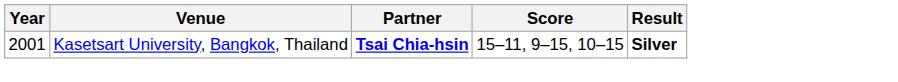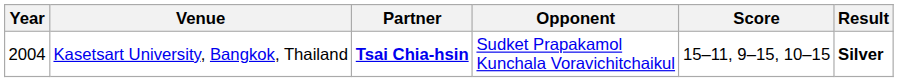 <table class="sortable wikitable" style="font-size: 90%;">
 <tr>
 <th>Year</th>
 <th>Venue</th>
 <th>Partner</th>
+<th>Opponent</th>
 <th>Score</th>
 <th>Result</th>
 </tr>
 <tr style="background:white">
-<td align="center">2001</td>
+<td align="center">2004</td>
 <td align="left"><a href='#'>Kasetsart University</a>, <a href='#'>Bangkok</a>, Thailand</td>
 <td align="left"><strong> <a href='#'>Tsai Chia-hsin</a></strong></td>
+<td align="left"> <a href='#'>Sudket Prapakamol</a><br> <a href='#'>Kunchala Voravichitchaikul</a></td>
 <td align="left">15–11, 9–15, 10–15</td>
 <td style="text-align:left; background:white"> <strong>Silver</strong></td>
 </tr>
 </table>
